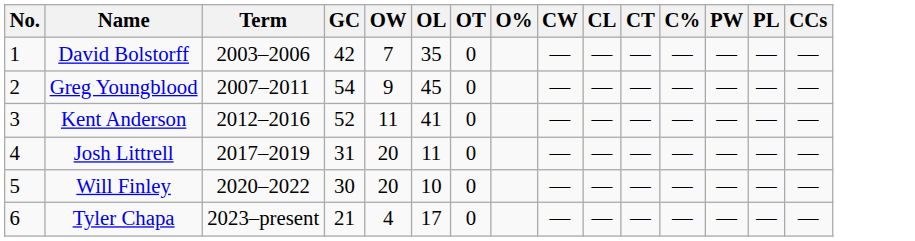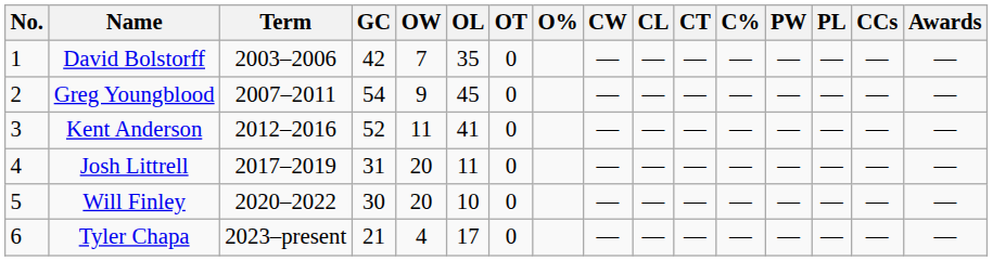 <table class="wikitable sortable">
 <tr>
 <th>No.</th>
 <th>Name</th>
 <th>Term</th>
 <th>GC</th>
 <th>OW</th>
 <th>OL</th>
 <th>OT</th>
 <th>O%</th>
 <th>CW</th>
 <th>CL</th>
 <th>CT</th>
 <th>C%</th>
 <th>PW</th>
 <th>PL</th>
 <th>CCs</th>
+<th class="unsortable">Awards</th>
 </tr>
 <tr>
 <td>1</td>
 <td align="center"><a href='#'>David Bolstorff</a></td>
 <td align="center">2003–2006</td>
 <td align="center">42</td>
 <td align="center">7</td>
 <td align="center">35</td>
 <td align="center">0</td>
 <td align="center"></td>
+<td align="center">—</td>
 <td align="center">—</td>
 <td align="center">—</td>
 <td align="center">—</td>
 <td align="center">—</td>
 <td align="center">—</td>
 <td align="center">—</td>
 <td align="center">—</td>
 </tr>
 <tr>
 <td>2</td>
 <td align="center"><a href='#'>Greg Youngblood</a></td>
 <td align="center">2007–2011</td>
 <td align="center">54</td>
 <td align="center">9</td>
 <td align="center">45</td>
 <td align="center">0</td>
 <td align="center"></td>
 <td align="center">—</td>
 <td align="center">—</td>
 <td align="center">—</td>
 <td align="center">—</td>
 <td align="center">—</td>
 <td align="center">—</td>
 <td align="center">—</td>
+<td align="center">—</td>
 </tr>
 <tr>
 <td>3</td>
 <td align="center"><a href='#'>Kent Anderson</a></td>
 <td align="center">2012–2016</td>
 <td align="center">52</td>
 <td align="center">11</td>
 <td align="center">41</td>
 <td align="center">0</td>
 <td align="center"></td>
+<td align="center">—</td>
 <td align="center">—</td>
 <td align="center">—</td>
 <td align="center">—</td>
 <td align="center">—</td>
 <td align="center">—</td>
 <td align="center">—</td>
 <td align="center">—</td>
 </tr>
 <tr>
 <td>4</td>
 <td align="center"><a href='#'>Josh Littrell</a></td>
 <td align="center">2017–2019</td>
 <td align="center">31</td>
 <td align="center">20</td>
 <td align="center">11</td>
 <td align="center">0</td>
 <td align="center"></td>
 <td align="center">—</td>
 <td align="center">—</td>
 <td align="center">—</td>
 <td align="center">—</td>
 <td align="center">—</td>
 <td align="center">—</td>
 <td align="center">—</td>
+<td align="center">—</td>
 </tr>
 <tr>
 <td>5</td>
 <td align="center"><a href='#'>Will Finley</a></td>
 <td align="center">2020–2022</td>
 <td align="center">30</td>
 <td align="center">20</td>
 <td align="center">10</td>
 <td align="center">0</td>
 <td align="center"></td>
+<td align="center">—</td>
 <td align="center">—</td>
 <td align="center">—</td>
 <td align="center">—</td>
 <td align="center">—</td>
 <td align="center">—</td>
 <td align="center">—</td>
 <td align="center">—</td>
 </tr>
 <tr>
 <td>6</td>
 <td align="center"><a href='#'>Tyler Chapa</a></td>
 <td align="center">2023–present</td>
 <td align="center">21</td>
 <td align="center">4</td>
 <td align="center">17</td>
 <td align="center">0</td>
 <td align="center"></td>
 <td align="center">—</td>
 <td align="center">—</td>
 <td align="center">—</td>
 <td align="center">—</td>
 <td align="center">—</td>
 <td align="center">—</td>
 <td align="center">—</td>
+<td align="center">—</td>
 </tr>
 </table>
